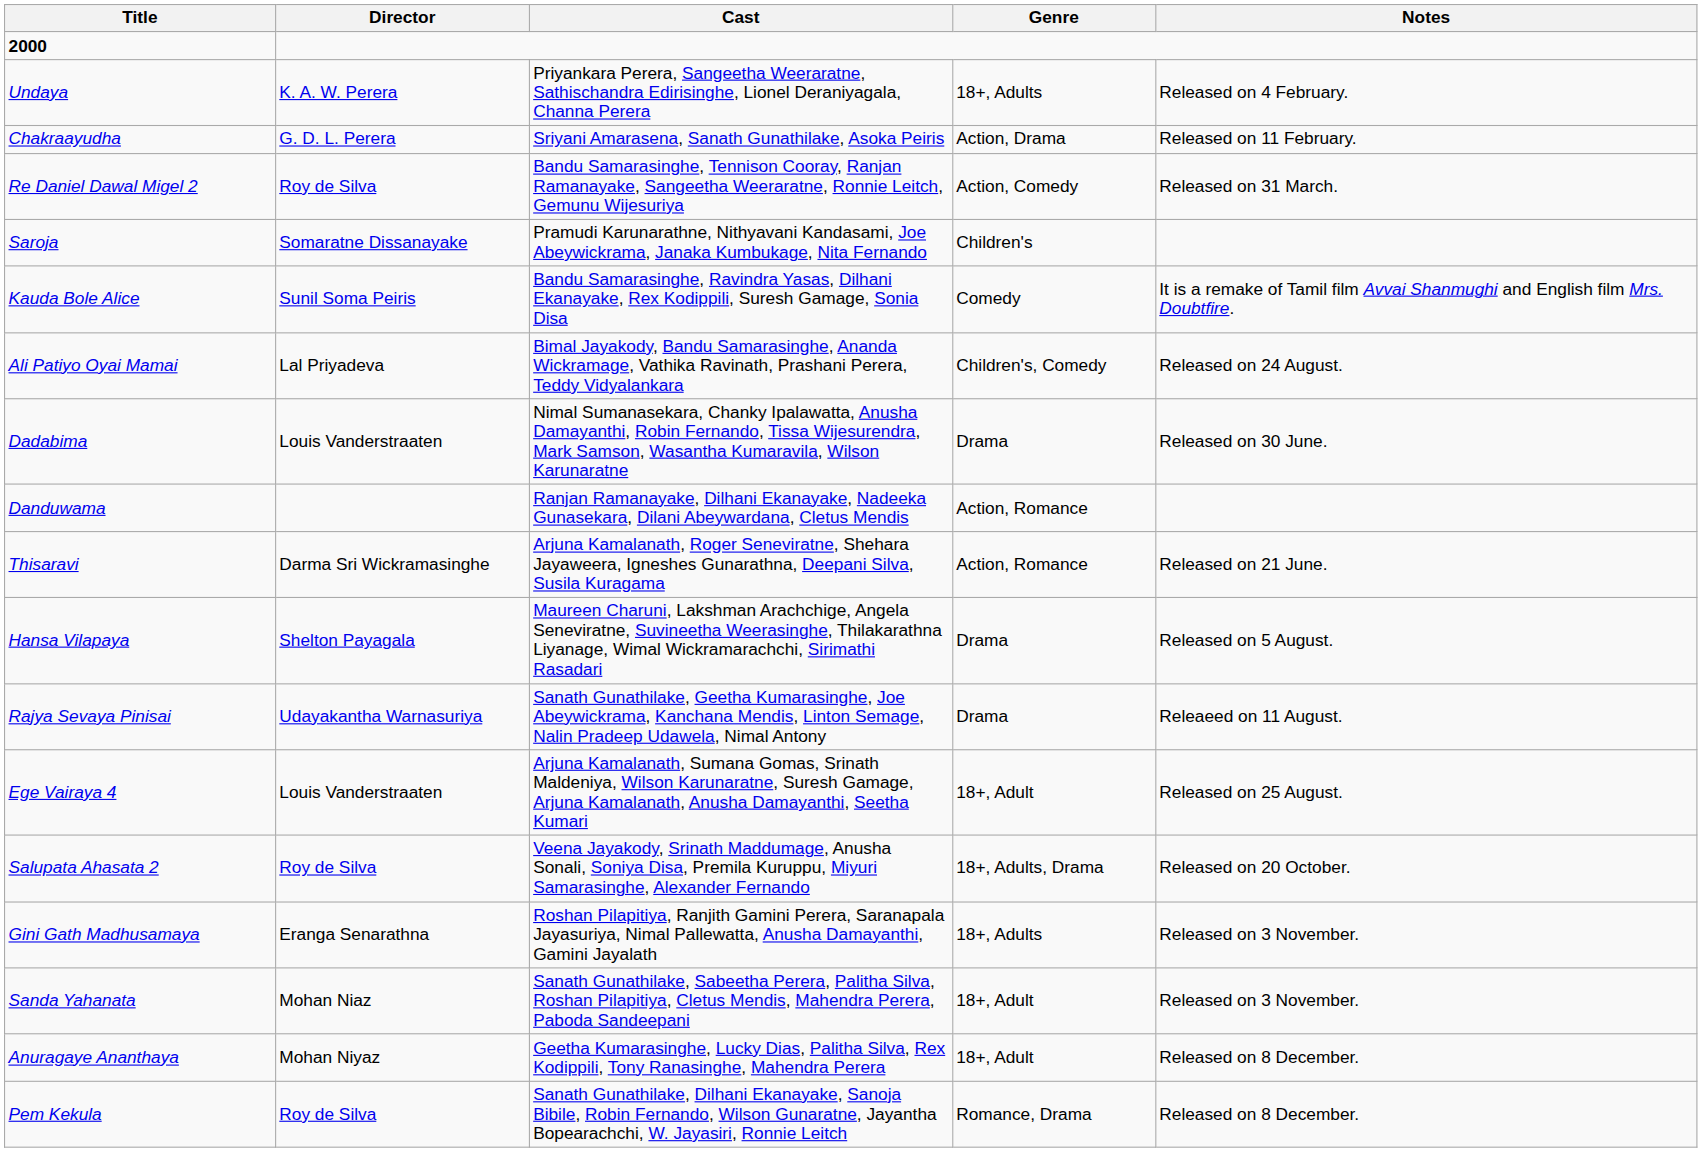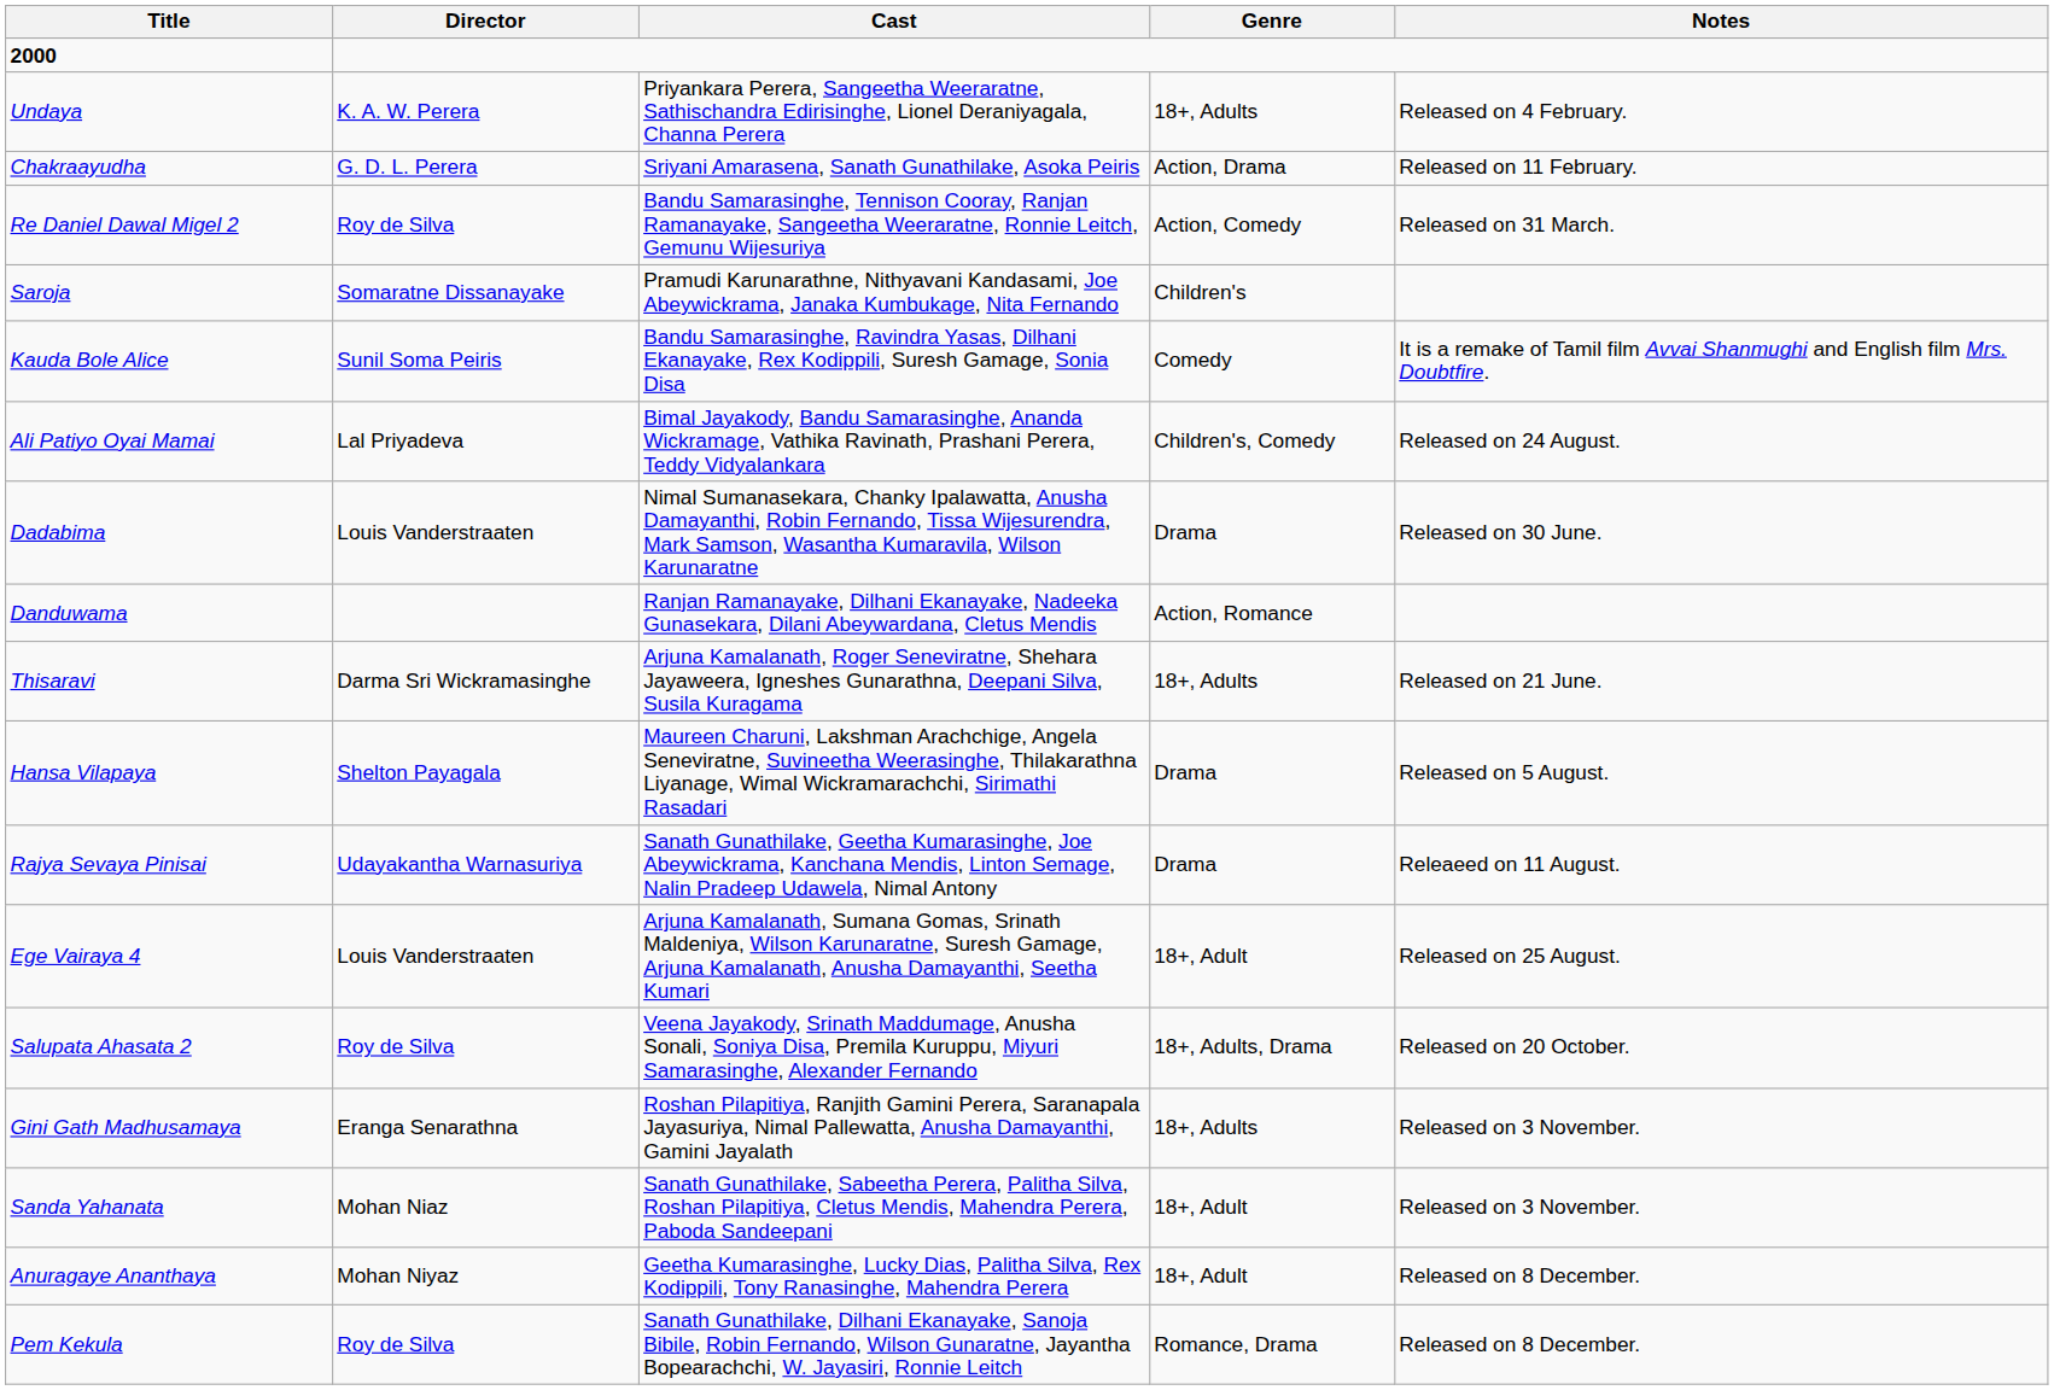 <table class="wikitable">
 <tr>
 <th style="width:16%;">Title</th>
 <th style="width:15%;">Director</th>
 <th style="width:25%;">Cast</th>
 <th style="width:12%;">Genre</th>
 <th style="width:32%;">Notes</th>
 </tr>
 <tr>
 <td><strong>2000</strong></td>
 </tr>
 <tr>
 <td><em><a href='#'>Undaya</a></em></td>
 <td><a href='#'>K. A. W. Perera</a></td>
 <td>Priyankara Perera, <a href='#'>Sangeetha Weeraratne</a>, <a href='#'>Sathischandra Edirisinghe</a>, Lionel Deraniyagala, <a href='#'>Channa Perera</a></td>
 <td>18+, Adults</td>
 <td>Released on 4 February.</td>
 </tr>
 <tr>
 <td><em><a href='#'>Chakraayudha</a></em></td>
 <td><a href='#'>G. D. L. Perera</a></td>
 <td><a href='#'>Sriyani Amarasena</a>, <a href='#'>Sanath Gunathilake</a>, <a href='#'>Asoka Peiris</a></td>
 <td>Action, Drama</td>
 <td>Released on 11 February.</td>
 </tr>
 <tr>
 <td><em><a href='#'>Re Daniel Dawal Migel 2</a></em></td>
 <td><a href='#'>Roy de Silva</a></td>
 <td><a href='#'>Bandu Samarasinghe</a>, <a href='#'>Tennison Cooray</a>, <a href='#'>Ranjan Ramanayake</a>, <a href='#'>Sangeetha Weeraratne</a>, <a href='#'>Ronnie Leitch</a>, <a href='#'>Gemunu Wijesuriya</a></td>
 <td>Action, Comedy</td>
 <td>Released on 31 March.</td>
 </tr>
 <tr>
 <td><em><a href='#'>Saroja</a></em></td>
 <td><a href='#'>Somaratne Dissanayake</a></td>
 <td>Pramudi Karunarathne, Nithyavani Kandasami, <a href='#'>Joe Abeywickrama</a>, <a href='#'>Janaka Kumbukage</a>, <a href='#'>Nita Fernando</a></td>
 <td>Children's</td>
 <td></td>
 </tr>
 <tr>
 <td><em><a href='#'>Kauda Bole Alice</a></em></td>
 <td><a href='#'>Sunil Soma Peiris</a></td>
 <td><a href='#'>Bandu Samarasinghe</a>, <a href='#'>Ravindra Yasas</a>, <a href='#'>Dilhani Ekanayake</a>, <a href='#'>Rex Kodippili</a>, Suresh Gamage, <a href='#'>Sonia Disa</a></td>
 <td>Comedy</td>
 <td>It is a remake of Tamil film <em><a href='#'>Avvai Shanmughi</a></em> and English film <em><a href='#'>Mrs. Doubtfire</a></em>.</td>
 </tr>
 <tr>
 <td><em><a href='#'>Ali Patiyo Oyai Mamai</a></em></td>
 <td>Lal Priyadeva</td>
 <td><a href='#'>Bimal Jayakody</a>, <a href='#'>Bandu Samarasinghe</a>, <a href='#'>Ananda Wickramage</a>, Vathika Ravinath, Prashani Perera, <a href='#'>Teddy Vidyalankara</a></td>
 <td>Children's, Comedy</td>
 <td>Released on 24 August.</td>
 </tr>
 <tr>
 <td><em><a href='#'>Dadabima</a></em></td>
 <td>Louis Vanderstraaten</td>
 <td>Nimal Sumanasekara, Chanky Ipalawatta, <a href='#'>Anusha Damayanthi</a>, <a href='#'>Robin Fernando</a>, <a href='#'>Tissa Wijesurendra</a>, <a href='#'>Mark Samson</a>, <a href='#'>Wasantha Kumaravila</a>, <a href='#'>Wilson Karunaratne</a></td>
 <td>Drama</td>
 <td>Released on 30 June.</td>
 </tr>
 <tr>
 <td><em><a href='#'>Danduwama</a></em></td>
 <td></td>
 <td><a href='#'>Ranjan Ramanayake</a>, <a href='#'>Dilhani Ekanayake</a>, <a href='#'>Nadeeka Gunasekara</a>, <a href='#'>Dilani Abeywardana</a>, <a href='#'>Cletus Mendis</a></td>
 <td>Action, Romance</td>
 <td></td>
 </tr>
 <tr>
 <td><em><a href='#'>Thisaravi</a></em></td>
 <td>Darma Sri Wickramasinghe</td>
 <td><a href='#'>Arjuna Kamalanath</a>, <a href='#'>Roger Seneviratne</a>, Shehara Jayaweera, Igneshes Gunarathna, <a href='#'>Deepani Silva</a>, <a href='#'>Susila Kuragama</a></td>
-<td>Action, Romance</td>
+<td>18+, Adults</td>
 <td>Released on 21 June.</td>
 </tr>
 <tr>
 <td><em><a href='#'>Hansa Vilapaya</a></em></td>
 <td><a href='#'>Shelton Payagala</a></td>
 <td><a href='#'>Maureen Charuni</a>, Lakshman Arachchige, Angela Seneviratne, <a href='#'>Suvineetha Weerasinghe</a>, Thilakarathna Liyanage, Wimal Wickramarachchi, <a href='#'>Sirimathi Rasadari</a></td>
 <td>Drama</td>
 <td>Released on 5 August.</td>
 </tr>
 <tr>
 <td><em><a href='#'>Rajya Sevaya Pinisai</a></em></td>
 <td><a href='#'>Udayakantha Warnasuriya</a></td>
 <td><a href='#'>Sanath Gunathilake</a>, <a href='#'>Geetha Kumarasinghe</a>, <a href='#'>Joe Abeywickrama</a>, <a href='#'>Kanchana Mendis</a>, <a href='#'>Linton Semage</a>, <a href='#'>Nalin Pradeep Udawela</a>, Nimal Antony</td>
 <td>Drama</td>
 <td>Releaeed on 11 August.</td>
 </tr>
 <tr>
 <td><em><a href='#'>Ege Vairaya 4</a></em></td>
 <td>Louis Vanderstraaten</td>
 <td><a href='#'>Arjuna Kamalanath</a>, Sumana Gomas, Srinath Maldeniya, <a href='#'>Wilson Karunaratne</a>, Suresh Gamage, <a href='#'>Arjuna Kamalanath</a>, <a href='#'>Anusha Damayanthi</a>, <a href='#'>Seetha Kumari</a></td>
 <td>18+, Adult</td>
 <td>Released on 25 August.</td>
 </tr>
 <tr>
 <td><em><a href='#'>Salupata Ahasata 2</a></em></td>
 <td><a href='#'>Roy de Silva</a></td>
 <td><a href='#'>Veena Jayakody</a>, <a href='#'>Srinath Maddumage</a>, Anusha Sonali, <a href='#'>Soniya Disa</a>, Premila Kuruppu, <a href='#'>Miyuri Samarasinghe</a>, <a href='#'>Alexander Fernando</a></td>
 <td>18+, Adults, Drama</td>
 <td>Released on 20 October.</td>
 </tr>
 <tr>
 <td><em><a href='#'>Gini Gath Madhusamaya</a></em></td>
 <td>Eranga Senarathna</td>
 <td><a href='#'>Roshan Pilapitiya</a>, Ranjith Gamini Perera, Saranapala Jayasuriya, Nimal Pallewatta, <a href='#'>Anusha Damayanthi</a>, Gamini Jayalath</td>
 <td>18+, Adults</td>
 <td>Released on 3 November.</td>
 </tr>
 <tr>
 <td><em><a href='#'>Sanda Yahanata</a></em></td>
 <td>Mohan Niaz</td>
 <td><a href='#'>Sanath Gunathilake</a>, <a href='#'>Sabeetha Perera</a>, <a href='#'>Palitha Silva</a>, <a href='#'>Roshan Pilapitiya</a>, <a href='#'>Cletus Mendis</a>, <a href='#'>Mahendra Perera</a>, <a href='#'>Paboda Sandeepani</a></td>
 <td>18+, Adult</td>
 <td>Released on 3 November.</td>
 </tr>
 <tr>
 <td><em><a href='#'>Anuragaye Ananthaya</a></em></td>
 <td>Mohan Niyaz</td>
 <td><a href='#'>Geetha Kumarasinghe</a>, <a href='#'>Lucky Dias</a>, <a href='#'>Palitha Silva</a>, <a href='#'>Rex Kodippili</a>, <a href='#'>Tony Ranasinghe</a>, <a href='#'>Mahendra Perera</a></td>
 <td>18+, Adult</td>
 <td>Released on 8 December.</td>
 </tr>
 <tr>
 <td><em><a href='#'>Pem Kekula</a></em></td>
 <td><a href='#'>Roy de Silva</a></td>
 <td><a href='#'>Sanath Gunathilake</a>, <a href='#'>Dilhani Ekanayake</a>, <a href='#'>Sanoja Bibile</a>, <a href='#'>Robin Fernando</a>, <a href='#'>Wilson Gunaratne</a>, Jayantha Bopearachchi, <a href='#'>W. Jayasiri</a>, <a href='#'>Ronnie Leitch</a></td>
 <td>Romance, Drama</td>
 <td>Released on 8 December.</td>
 </tr>
 </table>
